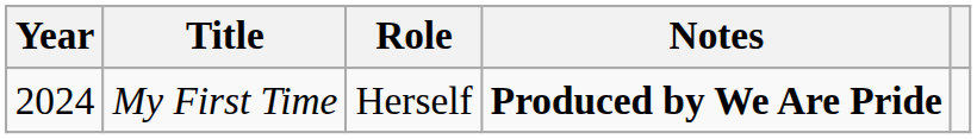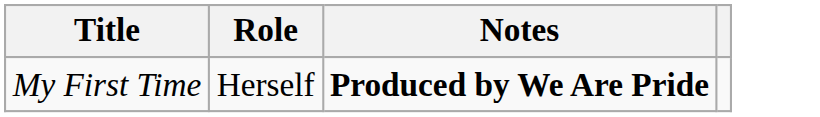 <table class="wikitable plainrowheaders sortable">
 <tr>
-<th scope="col">Year</th>
 <th scope="col">Title</th>
 <th scope="col">Role</th>
 <th scope="col">Notes</th>
 <th style="text-align: center;" class="unsortable"></th>
 </tr>
 <tr>
-<td>2024</td>
 <td><em>My First Time</em></td>
 <td>Herself</td>
 <td><strong>Produced by We Are Pride</strong></td>
 <td></td>
 </tr>
 </table>
